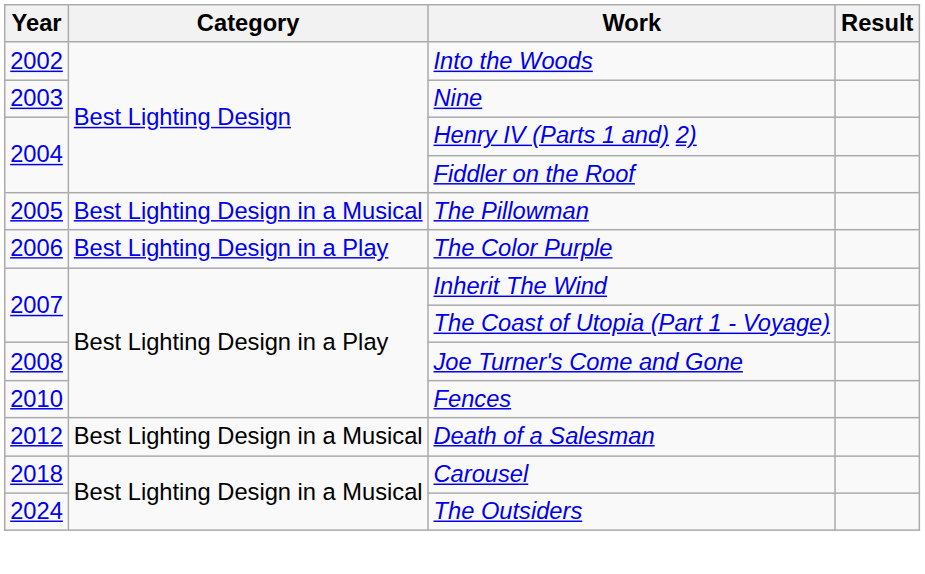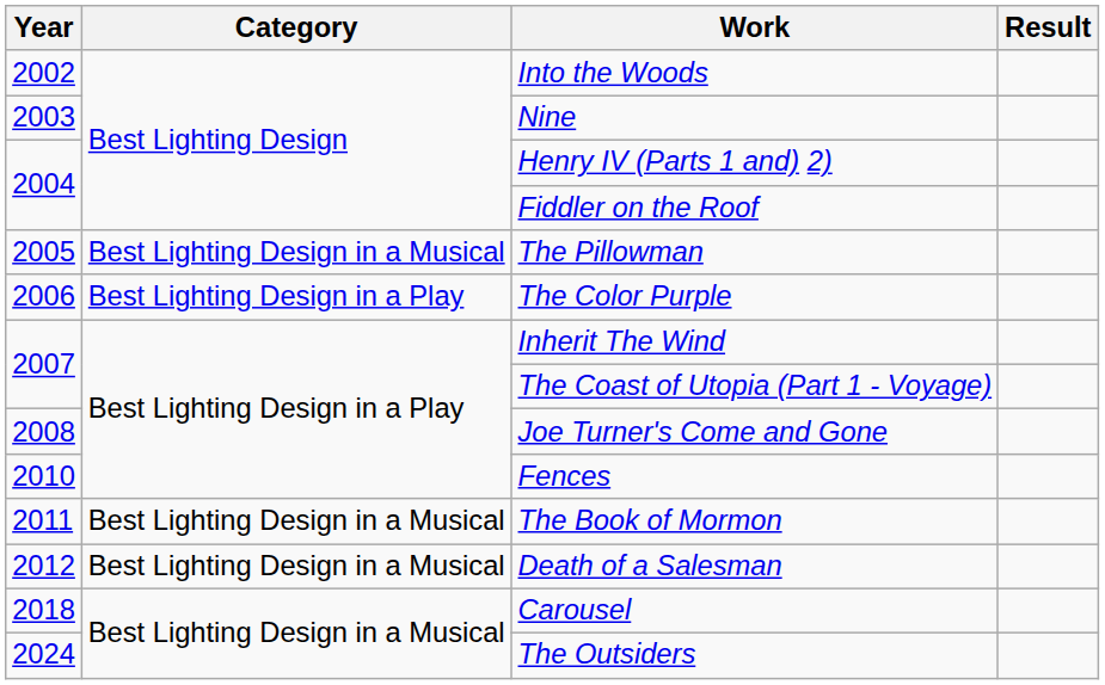 <table class="wikitable sortable">
 <tr>
 <th>Year</th>
 <th>Category</th>
 <th>Work</th>
 <th>Result</th>
 </tr>
 <tr>
 <td><a href='#'>2002</a></td>
 <td rowspan="4"><a href='#'>Best Lighting Design</a></td>
 <td><em><a href='#'>Into the Woods</a></em></td>
 <td></td>
 </tr>
 <tr>
 <td><a href='#'>2003</a></td>
 <td><em><a href='#'>Nine</a></em></td>
 <td></td>
 </tr>
 <tr>
 <td rowspan="2"><a href='#'>2004</a></td>
 <td><em><a href='#'>Henry IV (Parts 1 and)</a> <a href='#'>2)</a></em></td>
 <td></td>
 </tr>
 <tr>
 <td><em><a href='#'>Fiddler on the Roof</a></em></td>
 <td></td>
 </tr>
 <tr>
 <td><a href='#'>2005</a></td>
 <td><a href='#'>Best Lighting Design in a Musical</a></td>
 <td><em><a href='#'>The Pillowman</a></em></td>
 <td></td>
 </tr>
 <tr>
 <td><a href='#'>2006</a></td>
 <td><a href='#'>Best Lighting Design in a Play</a></td>
 <td><em><a href='#'>The Color Purple</a></em></td>
 <td></td>
 </tr>
 <tr>
 <td rowspan="2"><a href='#'>2007</a></td>
 <td rowspan="4">Best Lighting Design in a Play</td>
 <td><em><a href='#'>Inherit The Wind</a></em></td>
 <td></td>
 </tr>
 <tr>
 <td><em><a href='#'>The Coast of Utopia (Part 1 - Voyage)</a></em></td>
 <td></td>
 </tr>
 <tr>
 <td><a href='#'>2008</a></td>
 <td><em><a href='#'>Joe Turner's Come and Gone</a></em></td>
 <td></td>
 </tr>
 <tr>
 <td><a href='#'>2010</a></td>
 <td><em><a href='#'>Fences</a></em></td>
 <td></td>
 </tr>
 <tr>
+<td><a href='#'>2011</a></td>
+<td>Best Lighting Design in a Musical</td>
+<td><em><a href='#'>The Book of Mormon</a></em></td>
+<td></td>
+</tr>
+<tr>
 <td><a href='#'>2012</a></td>
 <td>Best Lighting Design in a Musical</td>
 <td><em><a href='#'>Death of a Salesman</a></em></td>
 <td></td>
 </tr>
 <tr>
 <td><a href='#'>2018</a></td>
 <td rowspan="2">Best Lighting Design in a Musical</td>
 <td><em><a href='#'>Carousel</a></em></td>
 <td></td>
 </tr>
 <tr>
 <td><a href='#'>2024</a></td>
 <td><em><a href='#'>The Outsiders</a></em></td>
 <td></td>
 </tr>
 </table>
